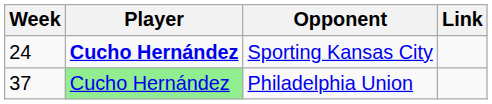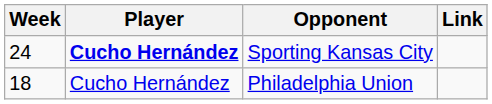 <table class=wikitable>
 <tr>
 <th>Week</th>
 <th>Player</th>
 <th>Opponent</th>
 <th>Link</th>
 </tr>
 <tr>
 <td>24</td>
 <td><strong> <a href='#'>Cucho Hernández</a></strong></td>
 <td><a href='#'>Sporting Kansas City</a></td>
 <td></td>
 </tr>
 <tr>
-<td>37</td>
-<td style="background: lightgreen;"> <a href='#'>Cucho Hernández</a></td>
+<td>18</td>
+<td> <a href='#'>Cucho Hernández</a></td>
 <td><a href='#'>Philadelphia Union</a></td>
 <td></td>
 </tr>
 </table>
